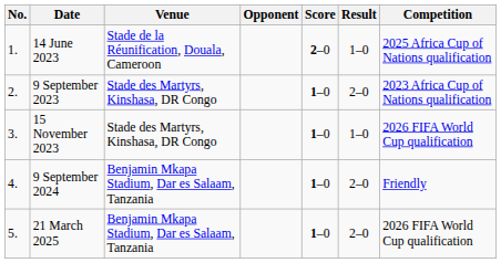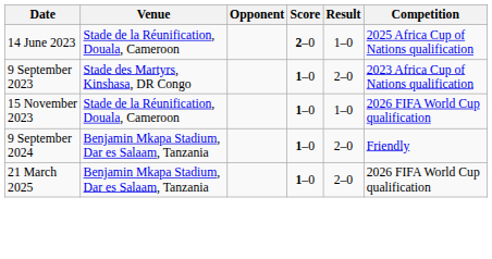 <table class="wikitable">
 <tr>
-<th>No.</th>
 <th>Date</th>
 <th>Venue</th>
 <th>Opponent</th>
 <th>Score</th>
 <th>Result</th>
 <th>Competition</th>
 </tr>
 <tr>
-<td>1.</td>
 <td>14 June 2023</td>
 <td><a href='#'>Stade de la Réunification</a>, <a href='#'>Douala</a>, Cameroon</td>
 <td></td>
 <td align=center><strong>2</strong>–0</td>
 <td align=center>1–0</td>
 <td><a href='#'>2025 Africa Cup of Nations qualification</a></td>
 </tr>
 <tr>
-<td>2.</td>
 <td>9 September 2023</td>
 <td><a href='#'>Stade des Martyrs</a>, <a href='#'>Kinshasa</a>, DR Congo</td>
 <td></td>
 <td align=center><strong>1</strong>–0</td>
 <td align=center>2–0</td>
 <td><a href='#'>2023 Africa Cup of Nations qualification</a></td>
 </tr>
 <tr>
-<td>3.</td>
 <td>15 November 2023</td>
-<td>Stade des Martyrs, Kinshasa, DR Congo</td>
+<td><a href='#'>Stade de la Réunification</a>, <a href='#'>Douala</a>, Cameroon</td>
 <td></td>
 <td align=center><strong>1</strong>–0</td>
 <td align=center>1–0</td>
 <td><a href='#'>2026 FIFA World Cup qualification</a></td>
 </tr>
 <tr>
-<td>4.</td>
 <td>9 September 2024</td>
 <td><a href='#'>Benjamin Mkapa Stadium</a>, <a href='#'>Dar es Salaam</a>, Tanzania</td>
 <td></td>
 <td align=center><strong>1</strong>–0</td>
 <td align=center>2–0</td>
 <td><a href='#'>Friendly</a></td>
 </tr>
 <tr>
-<td>5.</td>
 <td>21 March 2025</td>
 <td><a href='#'>Benjamin Mkapa Stadium</a>, <a href='#'>Dar es Salaam</a>, Tanzania</td>
 <td></td>
 <td align=center><strong>1</strong>–0</td>
 <td align=center>2–0</td>
 <td>2026 FIFA World Cup qualification</td>
 </tr>
 </table>
